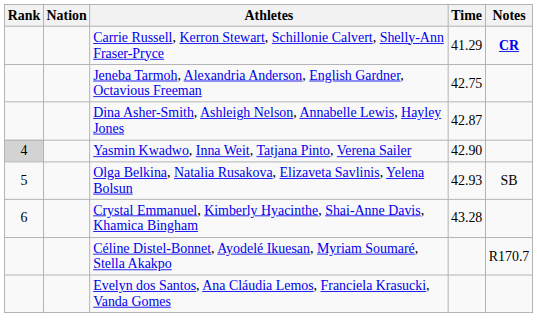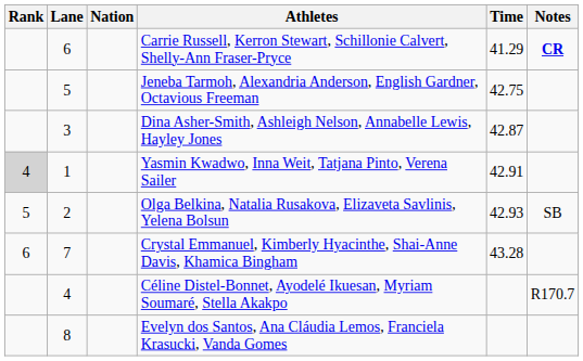 <table class="wikitable sortable" style="text-align:center">
 <tr>
 <th>Rank</th>
+<th>Lane</th>
 <th>Nation</th>
 <th>Athletes</th>
 <th>Time</th>
 <th>Notes</th>
 </tr>
 <tr>
 <td></td>
+<td>6</td>
 <td align=left></td>
 <td align=left><a href='#'>Carrie Russell</a>, <a href='#'>Kerron Stewart</a>, <a href='#'>Schillonie Calvert</a>, <a href='#'>Shelly-Ann Fraser-Pryce</a></td>
 <td>41.29</td>
 <td><strong><a href='#'>CR</a></strong></td>
 </tr>
 <tr>
 <td></td>
+<td>5</td>
 <td align=left></td>
 <td align=left><a href='#'>Jeneba Tarmoh</a>, <a href='#'>Alexandria Anderson</a>, <a href='#'>English Gardner</a>, <a href='#'>Octavious Freeman</a></td>
 <td>42.75</td>
 <td></td>
 </tr>
 <tr>
 <td></td>
+<td>3</td>
 <td align=left></td>
 <td align=left><a href='#'>Dina Asher-Smith</a>, <a href='#'>Ashleigh Nelson</a>, <a href='#'>Annabelle Lewis</a>, <a href='#'>Hayley Jones</a></td>
 <td>42.87</td>
 <td></td>
 </tr>
 <tr>
 <td style="background: lightgrey;">4</td>
+<td>1</td>
 <td align=left></td>
 <td align=left><a href='#'>Yasmin Kwadwo</a>, <a href='#'>Inna Weit</a>, <a href='#'>Tatjana Pinto</a>, <a href='#'>Verena Sailer</a></td>
-<td>42.90</td>
+<td>42.91</td>
 <td></td>
 </tr>
 <tr>
 <td>5</td>
+<td>2</td>
 <td align=left></td>
 <td align=left><a href='#'>Olga Belkina</a>, <a href='#'>Natalia Rusakova</a>, <a href='#'>Elizaveta Savlinis</a>, <a href='#'>Yelena Bolsun</a></td>
 <td>42.93</td>
 <td>SB</td>
 </tr>
 <tr>
 <td>6</td>
+<td>7</td>
 <td align=left></td>
 <td align=left><a href='#'>Crystal Emmanuel</a>, <a href='#'>Kimberly Hyacinthe</a>, <a href='#'>Shai-Anne Davis</a>, <a href='#'>Khamica Bingham</a></td>
 <td>43.28</td>
 <td></td>
 </tr>
 <tr>
 <td></td>
+<td>4</td>
 <td align=left></td>
 <td align=left><a href='#'>Céline Distel-Bonnet</a>, <a href='#'>Ayodelé Ikuesan</a>, <a href='#'>Myriam Soumaré</a>, <a href='#'>Stella Akakpo</a></td>
 <td></td>
 <td>R170.7</td>
 </tr>
 <tr>
 <td></td>
+<td>8</td>
 <td align=left></td>
 <td align=left><a href='#'>Evelyn dos Santos</a>, <a href='#'>Ana Cláudia Lemos</a>, <a href='#'>Franciela Krasucki</a>, <a href='#'>Vanda Gomes</a></td>
 <td></td>
 <td></td>
 </tr>
 </table>
